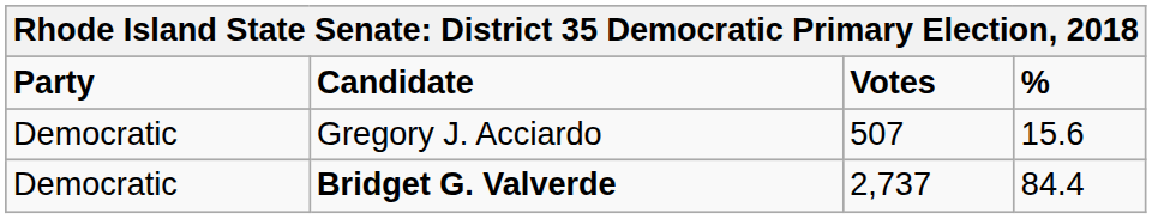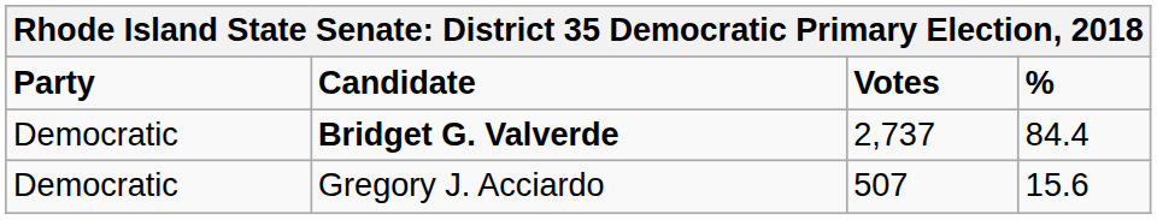 <table class="wikitable">
 <tr>
 <th colspan="4">Rhode Island State Senate: District 35 Democratic Primary Election, 2018</th>
 </tr>
 <tr>
 <td><strong>Party</strong></td>
 <td><strong>Candidate</strong></td>
 <td><strong>Votes</strong></td>
 <td><strong>%</strong></td>
 </tr>
 <tr>
 <td>Democratic</td>
+<td><strong>Bridget G. Valverde</strong></td>
+<td>2,737</td>
+<td>84.4</td>
+</tr>
+<tr>
+<td>Democratic</td>
 <td>Gregory J. Acciardo</td>
 <td>507</td>
 <td>15.6</td>
 </tr>
-<tr>
-<td>Democratic</td>
-<td><strong>Bridget G. Valverde</strong></td>
-<td>2,737</td>
-<td>84.4</td>
-</tr>
 </table>
